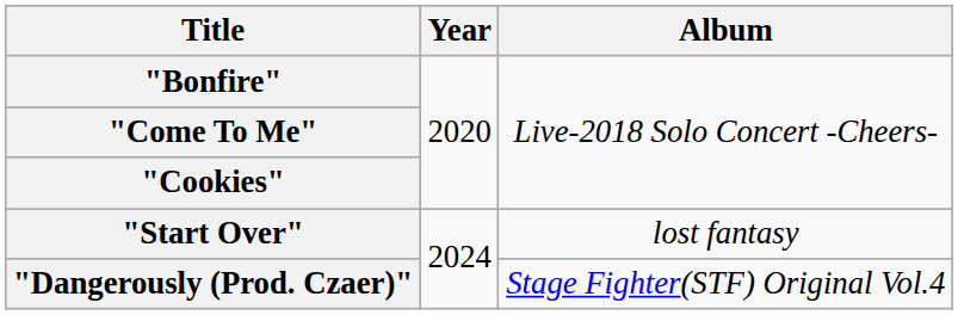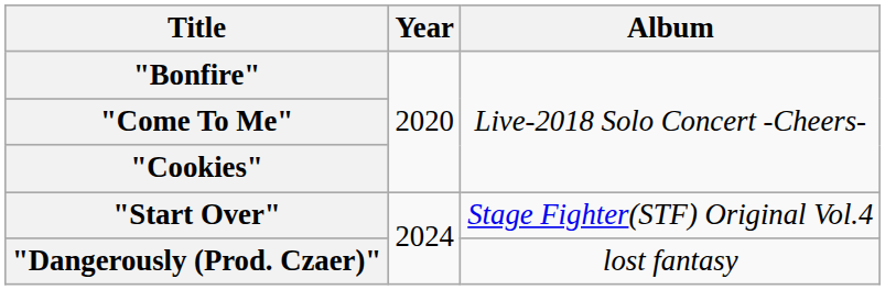 <table class="wikitable plainrowheaders" style="text-align:center;">
 <tr>
 <th>Title</th>
 <th>Year</th>
 <th>Album</th>
 </tr>
 <tr>
 <th scope="row">"Bonfire" <br> </th>
 <td rowspan="3">2020</td>
 <td rowspan="3"><em>Live-2018 Solo Concert -Cheers-</em></td>
 </tr>
 <tr>
 <th scope="row">"Come To Me" <br> </th>
 </tr>
 <tr>
 <th scope="row">"Cookies" <br> </th>
 </tr>
 <tr>
 <th scope="row">"Start Over" <br> </th>
 <td rowspan="2">2024</td>
-<td><em>lost fantasy</em></td>
+<td><em><a href='#'>Stage Fighter</a>(STF) Original Vol.4</em></td>
 </tr>
 <tr>
 <th scope="row">"Dangerously (Prod. Czaer)" <br> </th>
-<td><em><a href='#'>Stage Fighter</a>(STF) Original Vol.4</em></td>
+<td><em>lost fantasy</em></td>
 </tr>
 </table>
